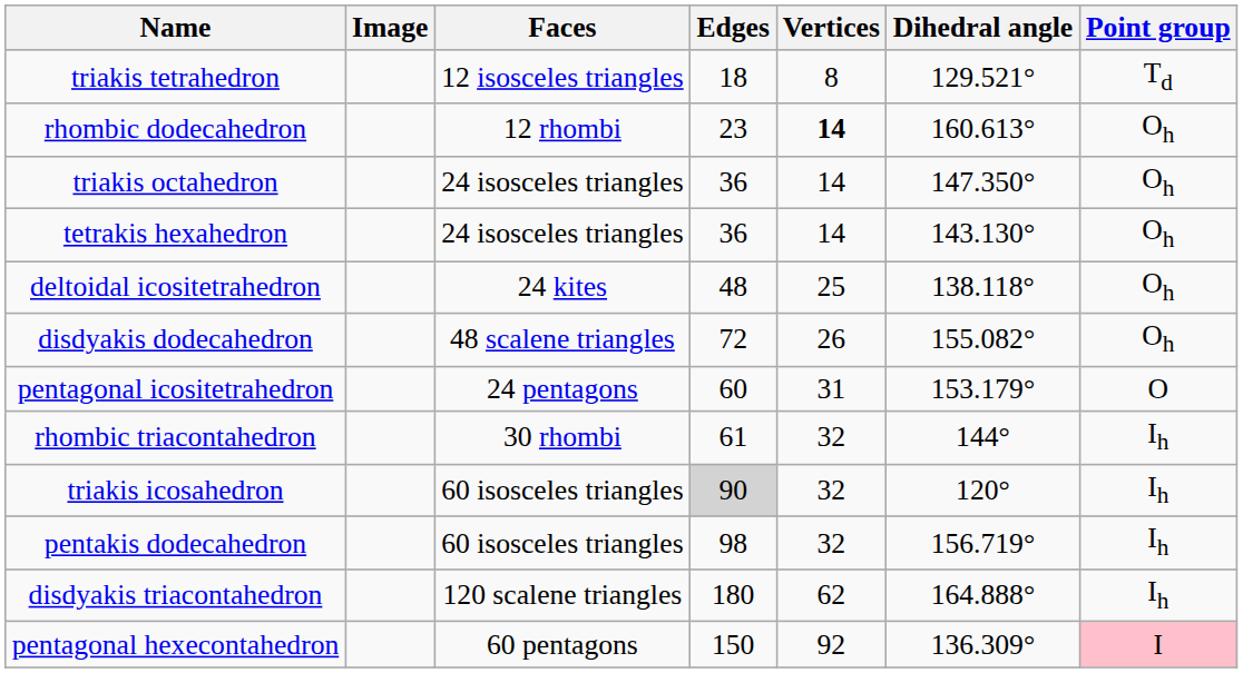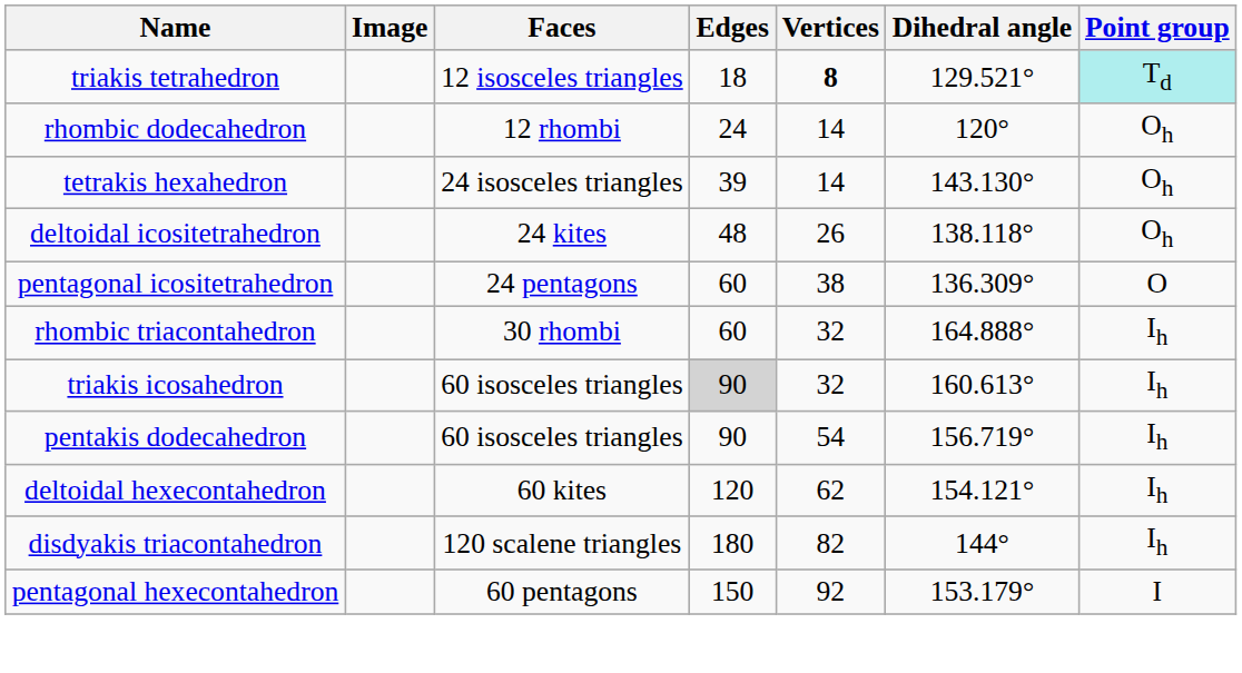 <table class="wikitable sortable">
 <tr>
 <th>Name</th>
 <th>Image</th>
 <th>Faces</th>
 <th>Edges</th>
 <th>Vertices</th>
 <th>Dihedral angle</th>
 <th><a href='#'>Point group</a></th>
 </tr>
 <tr align="center">
 <td><a href='#'>triakis tetrahedron</a></td>
 <td></td>
 <td>12 <a href='#'>isosceles triangles</a></td>
 <td>18</td>
-<td>8</td>
+<td><strong>8</strong></td>
 <td>129.521°</td>
-<td>T<sub>d</sub></td>
+<td style="background: paleturquoise;">T<sub>d</sub></td>
 </tr>
 <tr align="center">
 <td><a href='#'>rhombic dodecahedron</a></td>
 <td></td>
 <td>12 <a href='#'>rhombi</a></td>
-<td>23</td>
-<td><strong>14</strong></td>
-<td>160.613°</td>
-<td>O<sub>h</sub></td>
-</tr>
-<tr align="center">
-<td><a href='#'>triakis octahedron</a></td>
-<td></td>
-<td>24 isosceles triangles</td>
-<td>36</td>
+<td>24</td>
 <td>14</td>
-<td>147.350°</td>
+<td>120°</td>
 <td>O<sub>h</sub></td>
 </tr>
 <tr align="center">
 <td><a href='#'>tetrakis hexahedron</a></td>
 <td></td>
 <td>24 isosceles triangles</td>
-<td>36</td>
+<td>39</td>
 <td>14</td>
 <td>143.130°</td>
 <td>O<sub>h</sub></td>
 </tr>
 <tr align="center">
 <td><a href='#'>deltoidal icositetrahedron</a></td>
 <td></td>
 <td>24 <a href='#'>kites</a></td>
 <td>48</td>
-<td>25</td>
+<td>26</td>
 <td>138.118°</td>
-<td>O<sub>h</sub></td>
-</tr>
-<tr align="center">
-<td><a href='#'>disdyakis dodecahedron</a></td>
-<td></td>
-<td>48 <a href='#'>scalene triangles</a></td>
-<td>72</td>
-<td>26</td>
-<td>155.082°</td>
 <td>O<sub>h</sub></td>
 </tr>
 <tr align="center">
 <td><a href='#'>pentagonal icositetrahedron</a></td>
 <td></td>
 <td>24 <a href='#'>pentagons</a></td>
 <td>60</td>
-<td>31</td>
-<td>153.179°</td>
+<td>38</td>
+<td>136.309°</td>
 <td>O</td>
 </tr>
 <tr align="center">
 <td><a href='#'>rhombic triacontahedron</a></td>
 <td></td>
 <td>30 <a href='#'>rhombi</a></td>
-<td>61</td>
+<td>60</td>
 <td>32</td>
-<td>144°</td>
+<td>164.888°</td>
 <td>I<sub>h</sub></td>
 </tr>
 <tr align="center">
 <td><a href='#'>triakis icosahedron</a></td>
 <td></td>
 <td>60 isosceles triangles</td>
 <td style="background: lightgrey;">90</td>
 <td>32</td>
-<td>120°</td>
+<td>160.613°</td>
 <td>I<sub>h</sub></td>
 </tr>
 <tr align="center">
 <td><a href='#'>pentakis dodecahedron</a></td>
 <td></td>
 <td>60 isosceles triangles</td>
-<td>98</td>
-<td>32</td>
+<td>90</td>
+<td>54</td>
 <td>156.719°</td>
+<td>I<sub>h</sub></td>
+</tr>
+<tr align="center">
+<td><a href='#'>deltoidal hexecontahedron</a></td>
+<td></td>
+<td>60 kites</td>
+<td>120</td>
+<td>62</td>
+<td>154.121°</td>
 <td>I<sub>h</sub></td>
 </tr>
 <tr align="center">
 <td><a href='#'>disdyakis triacontahedron</a></td>
 <td></td>
 <td>120 scalene triangles</td>
 <td>180</td>
-<td>62</td>
-<td>164.888°</td>
+<td>82</td>
+<td>144°</td>
 <td>I<sub>h</sub></td>
 </tr>
 <tr align="center">
 <td><a href='#'>pentagonal hexecontahedron</a></td>
 <td></td>
 <td>60 pentagons</td>
 <td>150</td>
 <td>92</td>
-<td>136.309°</td>
-<td style="background: pink;">I</td>
+<td>153.179°</td>
+<td>I</td>
 </tr>
 </table>
